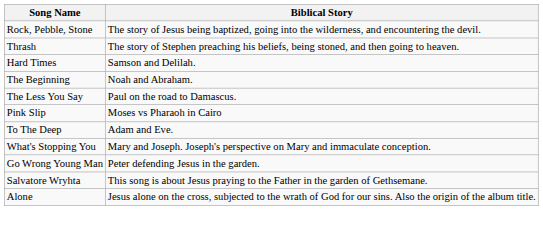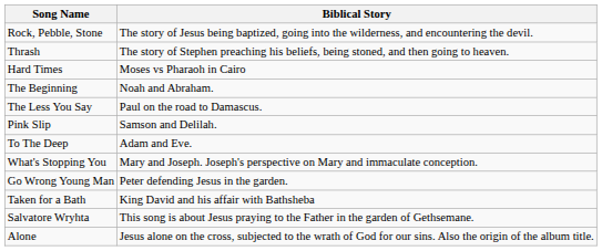 <table class="wikitable">
 <tr>
 <th>Song Name</th>
 <th>Biblical Story</th>
 </tr>
 <tr>
 <td>Rock, Pebble, Stone</td>
 <td>The story of Jesus being baptized, going into the wilderness, and encountering the devil.</td>
 </tr>
 <tr>
 <td>Thrash</td>
 <td>The story of Stephen preaching his beliefs, being stoned, and then going to heaven.</td>
 </tr>
 <tr>
 <td>Hard Times</td>
-<td>Samson and Delilah.</td>
+<td>Moses vs Pharaoh in Cairo</td>
 </tr>
 <tr>
 <td>The Beginning</td>
 <td>Noah and Abraham.</td>
 </tr>
 <tr>
 <td>The Less You Say</td>
 <td>Paul on the road to Damascus.</td>
 </tr>
 <tr>
 <td>Pink Slip</td>
-<td>Moses vs Pharaoh in Cairo</td>
+<td>Samson and Delilah.</td>
 </tr>
 <tr>
 <td>To The Deep</td>
 <td>Adam and Eve.</td>
 </tr>
 <tr>
 <td>What's Stopping You</td>
 <td>Mary and Joseph. Joseph's perspective on Mary and immaculate conception.</td>
 </tr>
 <tr>
 <td>Go Wrong Young Man</td>
 <td>Peter defending Jesus in the garden.</td>
 </tr>
 <tr>
+<td>Taken for a Bath</td>
+<td>King David and his affair with Bathsheba</td>
+</tr>
+<tr>
 <td>Salvatore Wryhta</td>
 <td>This song is about Jesus praying to the Father in the garden of Gethsemane.</td>
 </tr>
 <tr>
 <td>Alone</td>
 <td>Jesus alone on the cross, subjected to the wrath of God for our sins. Also the origin of the album title.</td>
 </tr>
 </table>
